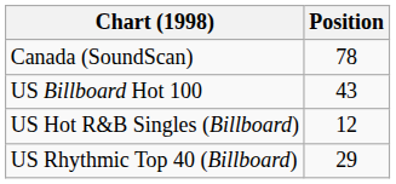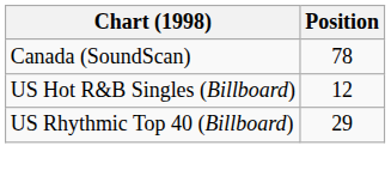 <table class="wikitable sortable">
 <tr>
 <th>Chart (1998)</th>
 <th>Position</th>
 </tr>
 <tr>
 <td>Canada (SoundScan)</td>
 <td align="center">78</td>
 </tr>
 <tr>
-<td>US <em>Billboard</em> Hot 100</td>
-<td align="center">43</td>
-</tr>
-<tr>
 <td>US Hot R&B Singles (<em>Billboard</em>)</td>
 <td align="center">12</td>
 </tr>
 <tr>
 <td>US Rhythmic Top 40 (<em>Billboard</em>)</td>
 <td align="center">29</td>
 </tr>
 </table>
